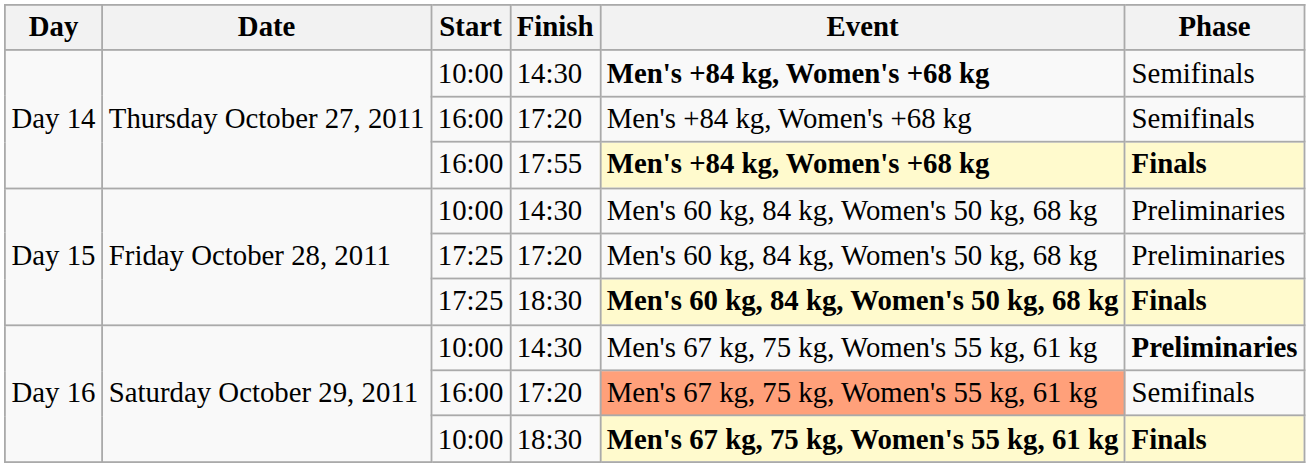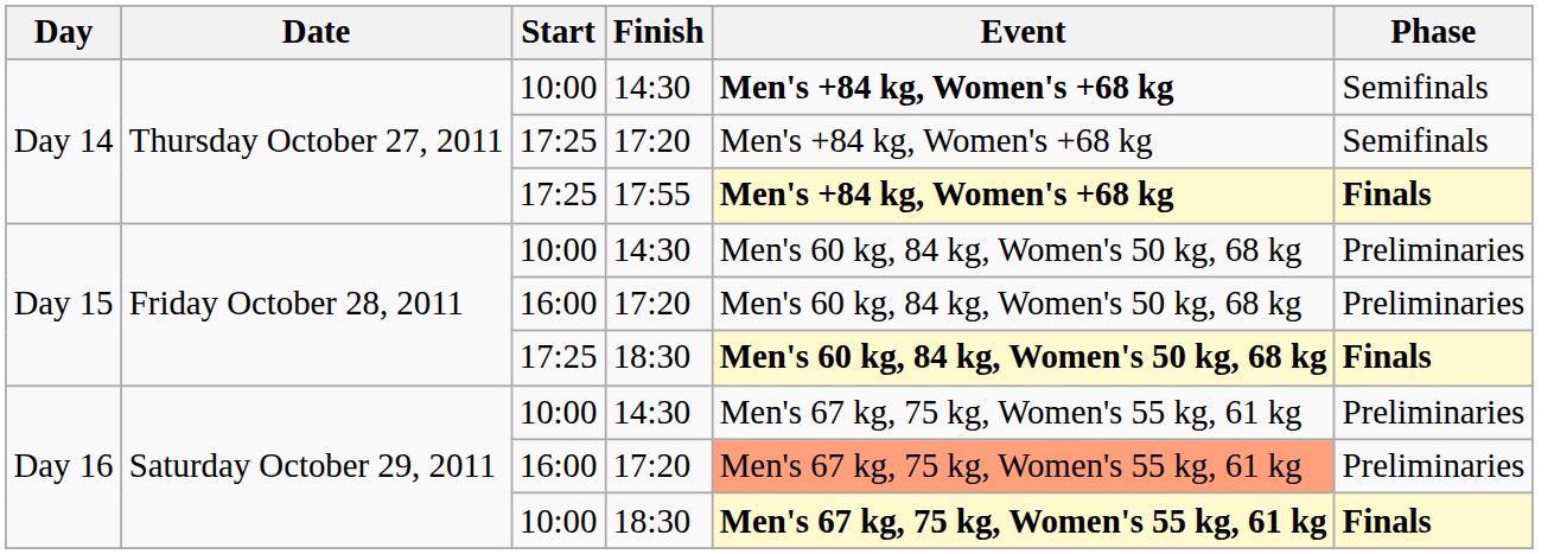 <table class=wikitable>
 <tr>
 <th>Day</th>
 <th>Date</th>
 <th>Start</th>
 <th>Finish</th>
 <th>Event</th>
 <th>Phase</th>
 </tr>
 <tr>
 <td rowspan=3>Day 14</td>
 <td rowspan=3>Thursday October 27, 2011</td>
 <td>10:00</td>
 <td>14:30</td>
 <td><strong>Men's +84 kg, Women's +68 kg</strong></td>
 <td>Semifinals</td>
 </tr>
 <tr>
-<td>16:00</td>
+<td>17:25</td>
 <td>17:20</td>
 <td>Men's +84 kg, Women's +68 kg</td>
 <td>Semifinals</td>
 </tr>
 <tr>
-<td>16:00</td>
+<td>17:25</td>
 <td>17:55</td>
 <td style=background:lemonchiffon><strong>Men's +84 kg, Women's +68 kg</strong></td>
 <td style=background:lemonchiffon><strong>Finals</strong></td>
 </tr>
 <tr>
 <td rowspan=3>Day 15</td>
 <td rowspan=3>Friday October 28, 2011</td>
 <td>10:00</td>
 <td>14:30</td>
 <td>Men's 60 kg, 84 kg, Women's 50 kg, 68 kg</td>
 <td>Preliminaries</td>
 </tr>
 <tr>
-<td>17:25</td>
+<td>16:00</td>
 <td>17:20</td>
 <td>Men's 60 kg, 84 kg, Women's 50 kg, 68 kg</td>
 <td>Preliminaries</td>
 </tr>
 <tr>
 <td>17:25</td>
 <td>18:30</td>
 <td style=background:lemonchiffon><strong>Men's 60 kg, 84 kg, Women's 50 kg, 68 kg</strong></td>
 <td style=background:lemonchiffon><strong>Finals</strong></td>
 </tr>
 <tr>
 <td rowspan=3>Day 16</td>
 <td rowspan=3>Saturday October 29, 2011</td>
 <td>10:00</td>
 <td>14:30</td>
 <td>Men's 67 kg, 75 kg, Women's 55 kg, 61 kg</td>
-<td><strong>Preliminaries</strong></td>
+<td>Preliminaries</td>
 </tr>
 <tr>
 <td>16:00</td>
 <td>17:20</td>
 <td style="background: lightsalmon;">Men's 67 kg, 75 kg, Women's 55 kg, 61 kg</td>
-<td>Semifinals</td>
+<td>Preliminaries</td>
 </tr>
 <tr>
 <td>10:00</td>
 <td>18:30</td>
 <td style=background:lemonchiffon><strong>Men's 67 kg, 75 kg, Women's 55 kg, 61 kg</strong></td>
 <td style=background:lemonchiffon><strong>Finals</strong></td>
 </tr>
 </table>
